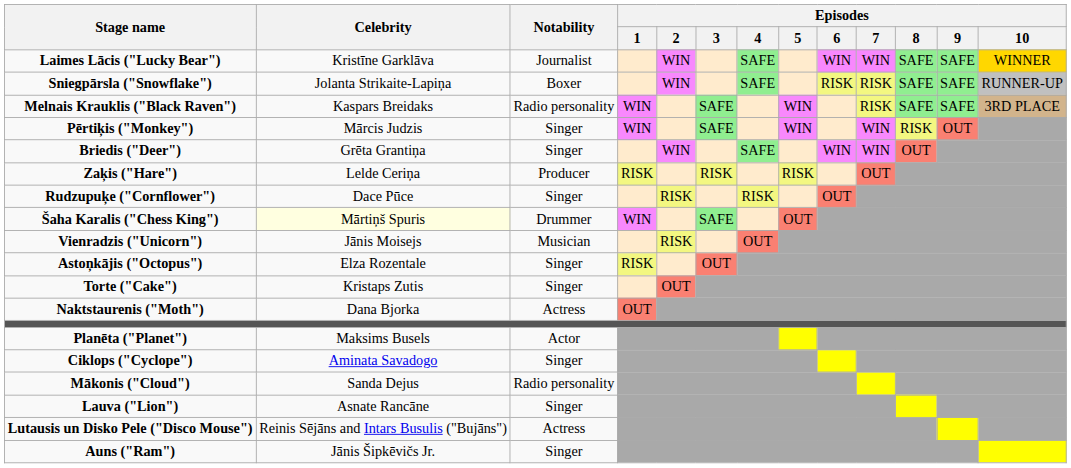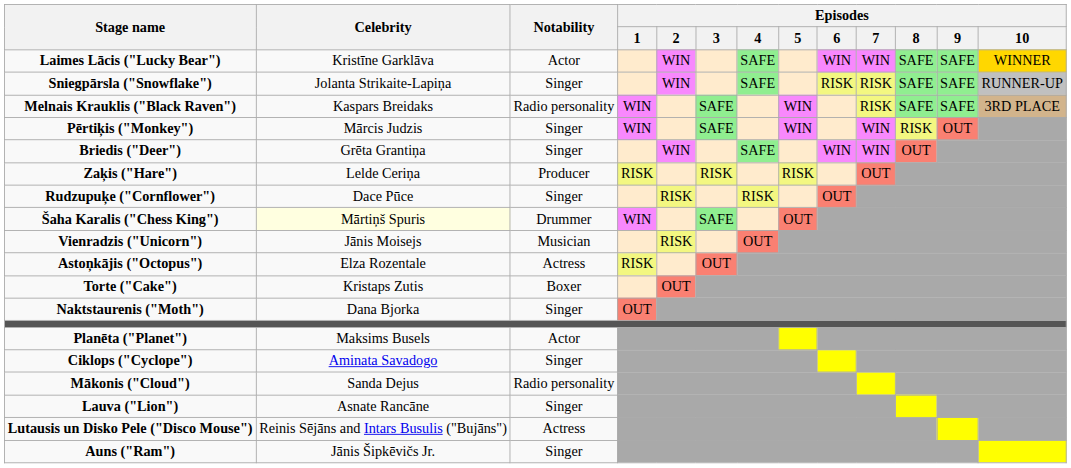 <table class="wikitable" style="text-align:center; ">
 <tr>
 <th rowspan="2">Stage name</th>
 <th rowspan="2">Celebrity</th>
 <th rowspan="2">Notability</th>
 <th colspan="10">Episodes</th>
 </tr>
 <tr>
 <th>1</th>
 <th>2</th>
 <th>3</th>
 <th>4</th>
 <th>5</th>
 <th>6</th>
 <th>7</th>
 <th>8</th>
 <th>9</th>
 <th>10</th>
 </tr>
 <tr>
 <td><strong>Laimes Lācis ("Lucky Bear")</strong></td>
 <td>Kristīne Garklāva</td>
-<td>Journalist</td>
+<td>Actor</td>
 <td bgcolor="#FFEBCD"></td>
 <td bgcolor="#F888FD">WIN</td>
 <td bgcolor="#FFEBCD"></td>
 <td bgcolor="lightgreen">SAFE</td>
 <td bgcolor="#FFEBCD"></td>
 <td bgcolor="#F888FD">WIN</td>
 <td bgcolor="#F888FD">WIN</td>
 <td bgcolor="lightgreen">SAFE</td>
 <td bgcolor="lightgreen">SAFE</td>
 <td bgcolor=gold>WINNER</td>
 </tr>
 <tr>
 <td><strong>Sniegpārsla ("Snowflake")</strong></td>
 <td>Jolanta Strikaite-Lapiņa</td>
-<td>Boxer</td>
+<td>Singer</td>
 <td bgcolor="#FFEBCD"></td>
 <td bgcolor="#F888FD">WIN</td>
 <td bgcolor="#FFEBCD"></td>
 <td bgcolor="lightgreen">SAFE</td>
 <td bgcolor="#FFEBCD"></td>
 <td bgcolor="#F3F781">RISK</td>
 <td bgcolor="#F3F781">RISK</td>
 <td bgcolor="lightgreen">SAFE</td>
 <td bgcolor="lightgreen">SAFE</td>
 <td bgcolor=silver>RUNNER-UP</td>
 </tr>
 <tr>
 <td><strong>Melnais Krauklis ("Black Raven")</strong></td>
 <td>Kaspars Breidaks</td>
 <td>Radio personality</td>
 <td bgcolor="#F888FD">WIN</td>
 <td bgcolor="#FFEBCD"></td>
 <td bgcolor="lightgreen">SAFE</td>
 <td bgcolor="#FFEBCD"></td>
 <td bgcolor="#F888FD">WIN</td>
 <td bgcolor="#FFEBCD"></td>
 <td bgcolor="#F3F781">RISK</td>
 <td bgcolor="lightgreen">SAFE</td>
 <td bgcolor="lightgreen">SAFE</td>
 <td bgcolor=tan>3RD PLACE</td>
 </tr>
 <tr>
 <td><strong>Pērtiķis ("Monkey")</strong></td>
 <td>Mārcis Judzis</td>
 <td>Singer</td>
 <td bgcolor="#F888FD">WIN</td>
 <td bgcolor="#FFEBCD"></td>
 <td bgcolor="lightgreen">SAFE</td>
 <td bgcolor="#FFEBCD"></td>
 <td bgcolor="#F888FD">WIN</td>
 <td bgcolor="#FFEBCD"></td>
 <td bgcolor="#F888FD">WIN</td>
 <td bgcolor="#F3F781">RISK</td>
 <td bgcolor="salmon">OUT</td>
 <td colspan="1" bgcolor=darkgray></td>
 </tr>
 <tr>
 <td><strong>Briedis ("Deer")</strong></td>
 <td>Grēta Grantiņa</td>
 <td>Singer</td>
 <td bgcolor="#FFEBCD"></td>
 <td bgcolor="#F888FD">WIN</td>
 <td bgcolor="#FFEBCD"></td>
 <td bgcolor="lightgreen">SAFE</td>
 <td bgcolor="#FFEBCD"></td>
 <td bgcolor="#F888FD">WIN</td>
 <td bgcolor="#F888FD">WIN</td>
 <td bgcolor="salmon">OUT</td>
 <td colspan="2" bgcolor=darkgray></td>
 </tr>
 <tr>
 <td><strong>Zaķis ("Hare")</strong></td>
 <td>Lelde Ceriņa</td>
 <td>Producer</td>
 <td bgcolor="#F3F781">RISK</td>
 <td bgcolor="#FFEBCD"></td>
 <td bgcolor="#F3F781">RISK</td>
 <td bgcolor="#FFEBCD"></td>
 <td bgcolor="#F3F781">RISK</td>
 <td bgcolor="#FFEBCD"></td>
 <td bgcolor="salmon">OUT</td>
 <td colspan="3" bgcolor=darkgray></td>
 </tr>
 <tr>
 <td><strong>Rudzupuķe ("Cornflower")</strong></td>
 <td>Dace Pūce</td>
 <td>Singer</td>
 <td bgcolor="#FFEBCD"></td>
 <td bgcolor="#F3F781">RISK</td>
 <td bgcolor="#FFEBCD"></td>
 <td bgcolor="#F3F781">RISK</td>
 <td bgcolor="#FFEBCD"></td>
 <td bgcolor="salmon">OUT</td>
 <td colspan="4" bgcolor=darkgray></td>
 </tr>
 <tr>
 <td><strong>Šaha Karalis ("Chess King")</strong></td>
 <td style="background: lightyellow;">Mārtiņš Spuris</td>
 <td>Drummer</td>
 <td bgcolor="#F888FD">WIN</td>
 <td bgcolor="#FFEBCD"></td>
 <td bgcolor="lightgreen">SAFE</td>
 <td bgcolor="#FFEBCD"></td>
 <td bgcolor="salmon">OUT</td>
 <td colspan="5" bgcolor=darkgray></td>
 </tr>
 <tr>
 <td><strong>Vienradzis ("Unicorn")</strong></td>
 <td>Jānis Moisejs</td>
 <td>Musician</td>
 <td bgcolor="#FFEBCD"></td>
 <td bgcolor="#F3F781">RISK</td>
 <td bgcolor="#FFEBCD"></td>
 <td bgcolor="salmon">OUT</td>
 <td colspan="6" bgcolor=darkgray></td>
 </tr>
 <tr>
 <td><strong>Astoņkājis ("Octopus")</strong></td>
 <td>Elza Rozentale</td>
-<td>Singer</td>
+<td>Actress</td>
 <td bgcolor="#F3F781">RISK</td>
 <td bgcolor="#FFEBCD"></td>
 <td bgcolor="salmon">OUT</td>
 <td colspan="7" bgcolor=darkgray></td>
 </tr>
 <tr>
 <td><strong>Torte ("Cake")</strong></td>
 <td>Kristaps Zutis</td>
-<td>Singer</td>
+<td>Boxer</td>
 <td bgcolor="#FFEBCD"></td>
 <td bgcolor="salmon">OUT</td>
 <td colspan="8" bgcolor=darkgray></td>
 </tr>
 <tr>
 <td><strong>Naktstaurenis ("Moth")</strong></td>
 <td>Dana Bjorka</td>
-<td>Actress</td>
+<td>Singer</td>
 <td bgcolor="salmon">OUT</td>
 <td colspan="9" bgcolor=darkgray></td>
 </tr>
 <tr>
 <td colspan=15 style="background:#555555;"></td>
 </tr>
 <tr>
 <td><strong>Planēta ("Planet")</strong></td>
 <td>Maksims Busels</td>
 <td>Actor</td>
 <td colspan="4" bgcolor="darkgrey"></td>
 <td bgcolor="yellow"></td>
 <td colspan="5" bgcolor=darkgray></td>
 </tr>
 <tr>
 <td><strong>Ciklops ("Cyclope")</strong></td>
 <td><a href='#'>Aminata Savadogo</a></td>
 <td>Singer</td>
 <td colspan="5" bgcolor="darkgrey"></td>
 <td bgcolor="yellow"></td>
 <td colspan="4" bgcolor=darkgray></td>
 </tr>
 <tr>
 <td><strong>Mākonis ("Cloud")</strong></td>
 <td>Sanda Dejus</td>
 <td>Radio personality</td>
 <td colspan="6" bgcolor="darkgrey"></td>
 <td bgcolor="yellow"></td>
 <td colspan="3" bgcolor=darkgray></td>
 </tr>
 <tr>
 <td><strong>Lauva ("Lion")</strong></td>
 <td>Asnate Rancāne</td>
 <td>Singer</td>
 <td colspan="7" bgcolor="darkgrey"></td>
 <td bgcolor="yellow"></td>
 <td colspan="2" bgcolor=darkgray></td>
 </tr>
 <tr>
 <td><strong>Lutausis un Disko Pele ("Disco Mouse")</strong></td>
 <td>Reinis Sējāns and <a href='#'>Intars Busulis</a> ("Bujāns")</td>
 <td>Actress</td>
 <td colspan="8" bgcolor="darkgrey"></td>
 <td bgcolor="yellow"></td>
 <td colspan="1" bgcolor=darkgray></td>
 </tr>
 <tr>
 <td><strong>Auns ("Ram")</strong></td>
 <td>Jānis Šipkēvičs Jr.</td>
 <td>Singer</td>
 <td colspan="9" bgcolor="darkgrey"></td>
 <td bgcolor="yellow"></td>
 </tr>
 </table>
